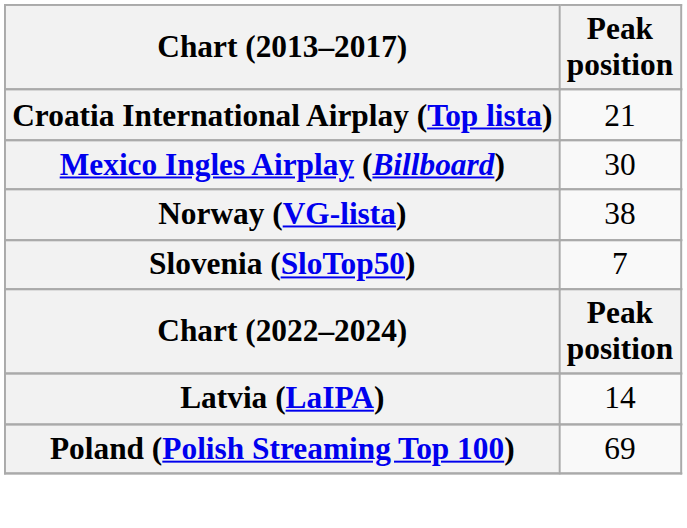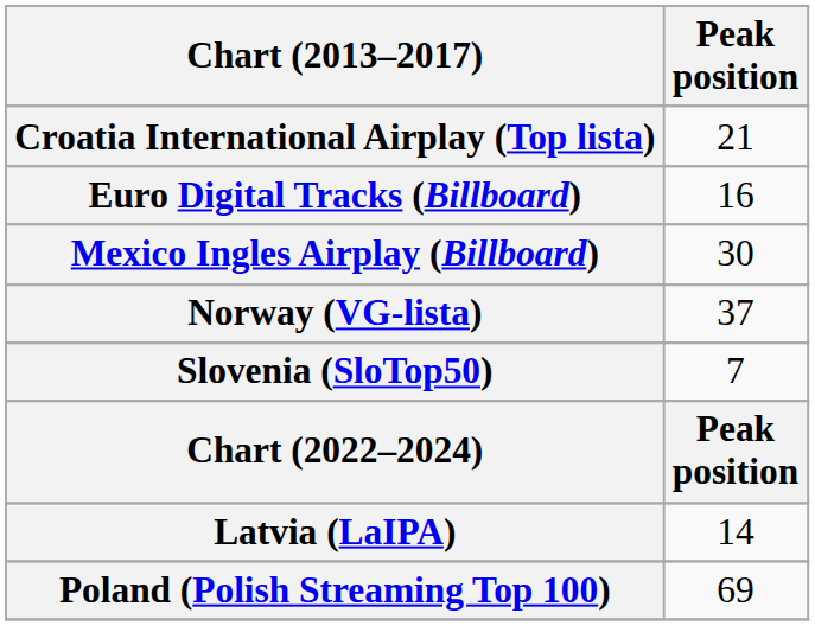 <table class="wikitable sortable plainrowheaders">
 <tr>
 <th scope="col">Chart (2013–2017)</th>
 <th scope="col">Peak<br>position</th>
 </tr>
 <tr>
 </tr>
 <tr>
 </tr>
 <tr>
 </tr>
 <tr>
 </tr>
 <tr>
 </tr>
 <tr>
 </tr>
 <tr>
 </tr>
 <tr>
 </tr>
 <tr>
 </tr>
 <tr>
 </tr>
 <tr>
 </tr>
 <tr>
 <th scope="row">Croatia International Airplay (<a href='#'>Top lista</a>)</th>
 <td align=center>21</td>
 </tr>
 <tr>
 </tr>
 <tr>
 </tr>
 <tr>
 </tr>
 <tr>
+<th scope="row">Euro <a href='#'>Digital Tracks</a> (<em><a href='#'>Billboard</a></em>)</th>
+<td align=center>16</td>
+</tr>
+<tr>
 </tr>
 <tr>
 </tr>
 <tr>
 </tr>
 <tr>
 </tr>
 <tr>
 </tr>
 <tr>
 </tr>
 <tr>
 <th scope="row"><a href='#'>Mexico Ingles Airplay</a> (<em><a href='#'>Billboard</a></em>)</th>
 <td align=center>30</td>
 </tr>
 <tr>
 </tr>
 <tr>
 </tr>
 <tr>
 <th scope="row">Norway (<a href='#'>VG-lista</a>)</th>
-<td align=center>38</td>
+<td align=center>37</td>
 </tr>
 <tr>
 </tr>
 <tr>
 </tr>
 <tr>
 </tr>
 <tr>
 </tr>
 <tr>
 <th scope="row">Slovenia (<a href='#'>SloTop50</a>)</th>
 <td align=center>7</td>
 </tr>
 <tr>
 </tr>
 <tr>
 </tr>
 <tr>
 </tr>
 <tr>
 </tr>
 <tr>
 </tr>
 <tr>
 </tr>
 <tr>
 </tr>
 <tr>
 </tr>
 <tr>
 </tr>
 <tr>
 </tr>
 <tr>
 </tr>
 <tr>
 </tr>
 <tr>
 <th>Chart (2022–2024)</th>
 <th>Peak<br>position</th>
 </tr>
 <tr>
 </tr>
 <tr>
 <th scope="row">Latvia (<a href='#'>LaIPA</a>)</th>
 <td align=center>14</td>
 </tr>
 <tr>
 </tr>
 <tr>
 <th scope="row">Poland (<a href='#'>Polish Streaming Top 100</a>)</th>
 <td align=center>69</td>
 </tr>
 <tr>
 </tr>
 </table>
